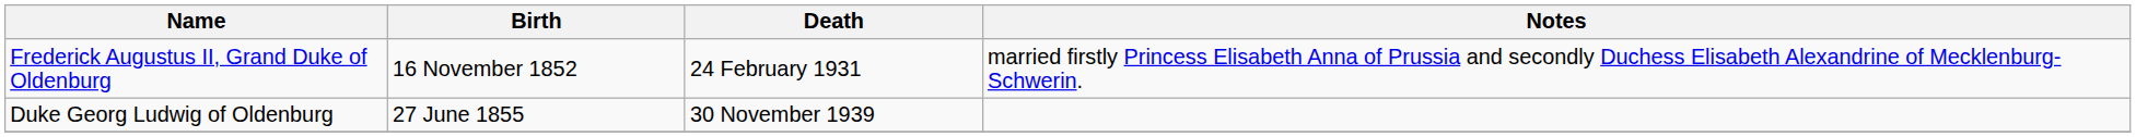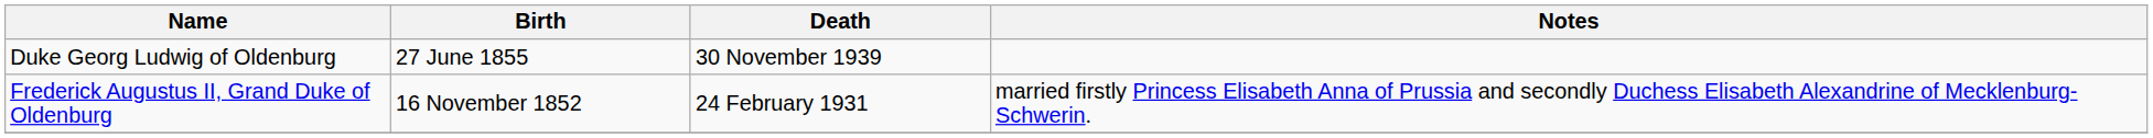 <table class="wikitable sortable">
 <tr>
 <th width="18%">Name</th>
 <th width="14%">Birth</th>
 <th width="14%">Death</th>
 <th width="62%">Notes</th>
 </tr>
 <tr>
+<td>Duke Georg Ludwig of Oldenburg</td>
+<td>27 June 1855</td>
+<td>30 November 1939</td>
+<td></td>
+</tr>
+<tr>
 <td><a href='#'>Frederick Augustus II, Grand Duke of Oldenburg</a></td>
 <td>16 November 1852</td>
 <td>24 February 1931</td>
 <td>married firstly <a href='#'>Princess Elisabeth Anna of Prussia</a> and secondly <a href='#'>Duchess Elisabeth Alexandrine of Mecklenburg-Schwerin</a>.</td>
 </tr>
 <tr>
-<td>Duke Georg Ludwig of Oldenburg</td>
-<td>27 June 1855</td>
-<td>30 November 1939</td>
-<td></td>
-</tr>
-<tr>
 </tr>
 </table>
